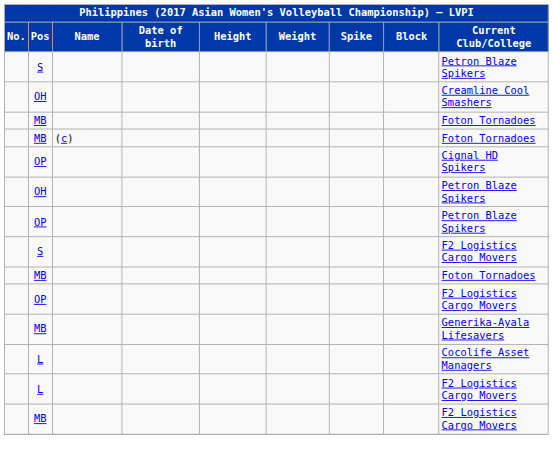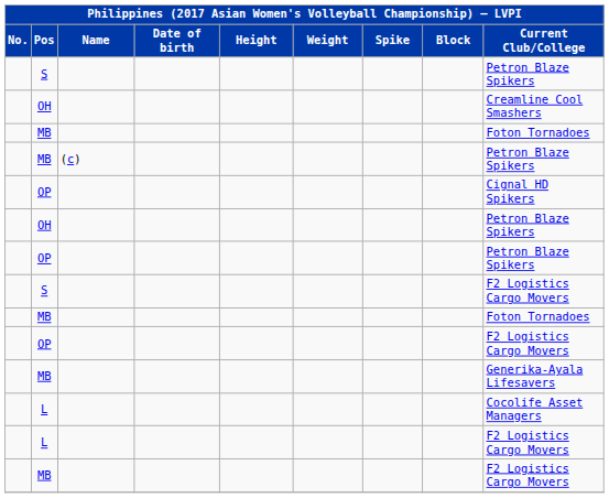 <table class="wikitable"  style="font-size:90%; text-align:center;">
 <tr>
 <th colspan="9" style= "background:#0038A8; color:white; text-align: center:">Philippines (2017 Asian Women's Volleyball Championship) – LVPI</th>
 </tr>
 <tr>
 <th style="background:#0038A8; color:white;">No.</th>
 <th style="background:#0038A8; color:white;">Pos</th>
 <th style="width:13em; background:#0038A8; color:white;">Name</th>
 <th style="width:14em; background:#0038A8; color:white;">Date of birth</th>
 <th style="width:10em; background:#0038A8; color:white;">Height</th>
 <th style="width:9em; background:#0038A8; color:white;">Weight</th>
 <th style="width:8em; background:#0038A8; color:white;">Spike</th>
 <th style="width:8em; background:#0038A8; color:white;">Block</th>
 <th style="width:15em; background:#0038A8; color:white;">Current Club/College</th>
 </tr>
 <tr>
 <td></td>
 <td><a href='#'>S</a></td>
 <td align=left></td>
 <td align=right></td>
 <td></td>
 <td></td>
 <td></td>
 <td></td>
 <td align=left> <a href='#'>Petron Blaze Spikers</a></td>
 </tr>
 <tr>
 <td></td>
 <td><a href='#'>OH</a></td>
 <td align=left></td>
 <td align=right></td>
 <td></td>
 <td></td>
 <td></td>
 <td></td>
 <td align=left> <a href='#'>Creamline Cool Smashers</a></td>
 </tr>
 <tr>
 <td></td>
 <td><a href='#'>MB</a></td>
 <td align=left></td>
 <td align=right></td>
 <td></td>
 <td></td>
 <td></td>
 <td></td>
 <td align=left> <a href='#'>Foton Tornadoes</a></td>
 </tr>
 <tr>
 <td></td>
 <td><a href='#'>MB</a></td>
 <td align=left> (<a href='#'>c</a>)</td>
 <td align=right></td>
 <td></td>
 <td></td>
 <td></td>
 <td></td>
-<td align=left> <a href='#'>Foton Tornadoes</a></td>
+<td align=left> <a href='#'>Petron Blaze Spikers</a></td>
 </tr>
 <tr>
 <td></td>
 <td><a href='#'>OP</a></td>
 <td align=left></td>
 <td align=right></td>
 <td></td>
 <td></td>
 <td></td>
 <td></td>
 <td align=left> <a href='#'>Cignal HD Spikers</a></td>
 </tr>
 <tr>
 <td></td>
 <td><a href='#'>OH</a></td>
 <td align=left></td>
 <td align=right></td>
 <td></td>
 <td></td>
 <td></td>
 <td></td>
 <td align=left> <a href='#'>Petron Blaze Spikers</a></td>
 </tr>
 <tr>
 <td></td>
 <td><a href='#'>OP</a></td>
 <td align=left></td>
 <td align=right></td>
 <td></td>
 <td></td>
 <td></td>
 <td></td>
 <td align=left> <a href='#'>Petron Blaze Spikers</a></td>
 </tr>
 <tr>
 <td></td>
 <td><a href='#'>S</a></td>
 <td align=left></td>
 <td align=right></td>
 <td></td>
 <td></td>
 <td></td>
 <td></td>
 <td align=left> <a href='#'>F2 Logistics Cargo Movers</a></td>
 </tr>
 <tr>
 <td></td>
 <td><a href='#'>MB</a></td>
 <td align=left></td>
 <td align=right></td>
 <td></td>
 <td></td>
 <td></td>
 <td></td>
 <td align=left> <a href='#'>Foton Tornadoes</a></td>
 </tr>
 <tr>
 <td></td>
 <td><a href='#'>OP</a></td>
 <td align=left></td>
 <td align=right></td>
 <td></td>
 <td></td>
 <td></td>
 <td></td>
 <td align=left> <a href='#'>F2 Logistics Cargo Movers</a></td>
 </tr>
 <tr>
 <td></td>
 <td><a href='#'>MB</a></td>
 <td align=left></td>
 <td align=right></td>
 <td></td>
 <td></td>
 <td></td>
 <td></td>
 <td align=left> <a href='#'>Generika-Ayala Lifesavers</a></td>
 </tr>
 <tr>
 <td></td>
 <td><a href='#'>L</a></td>
 <td align=left></td>
 <td align=right></td>
 <td></td>
 <td></td>
 <td></td>
 <td></td>
 <td align=left> <a href='#'>Cocolife Asset Managers</a></td>
 </tr>
 <tr>
 <td></td>
 <td><a href='#'>L</a></td>
 <td align=left></td>
 <td align=right></td>
 <td></td>
 <td></td>
 <td></td>
 <td></td>
 <td align=left> <a href='#'>F2 Logistics Cargo Movers</a></td>
 </tr>
 <tr>
 <td></td>
 <td><a href='#'>MB</a></td>
 <td align=left></td>
 <td align=right></td>
 <td></td>
 <td></td>
 <td></td>
 <td></td>
 <td align=left> <a href='#'>F2 Logistics Cargo Movers</a></td>
 </tr>
 <tr>
 </tr>
 </table>
